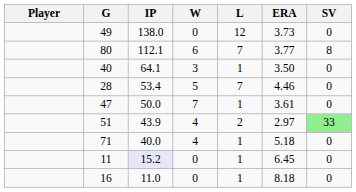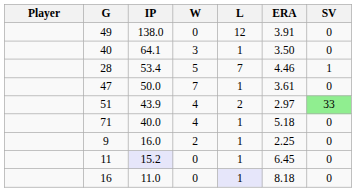 <table class="wikitable sortable">
 <tr>
 <th bgcolor="#DDDDFF" width="16%">Player</th>
 <th bgcolor="#DDDDFF" width="9%">G</th>
 <th bgcolor="#DDDDFF" width="9%">IP</th>
 <th bgcolor="#DDDDFF" width="9%">W</th>
 <th bgcolor="#DDDDFF" width="9%">L</th>
 <th bgcolor="#DDDDFF" width="9%">ERA</th>
 <th bgcolor="#DDDDFF" width="9%">SV</th>
 </tr>
 <tr align="center">
 <td></td>
 <td>49</td>
 <td>138.0</td>
 <td>0</td>
 <td>12</td>
-<td>3.73</td>
+<td>3.91</td>
 <td>0</td>
-</tr>
-<tr align=center>
-<td></td>
-<td>80</td>
-<td>112.1</td>
-<td>6</td>
-<td>7</td>
-<td>3.77</td>
-<td>8</td>
 </tr>
 <tr align="center">
 <td></td>
 <td>40</td>
 <td>64.1</td>
 <td>3</td>
 <td>1</td>
 <td>3.50</td>
 <td>0</td>
 </tr>
 <tr align="center">
 <td></td>
 <td>28</td>
 <td>53.4</td>
 <td>5</td>
 <td>7</td>
 <td>4.46</td>
-<td>0</td>
+<td>1</td>
 </tr>
 <tr align=center>
 <td></td>
 <td>47</td>
 <td>50.0</td>
 <td>7</td>
 <td>1</td>
 <td>3.61</td>
 <td>0</td>
 </tr>
 <tr align=center>
 <td></td>
 <td>51</td>
 <td>43.9</td>
 <td>4</td>
 <td>2</td>
 <td>2.97</td>
 <td style="background: lightgreen;">33</td>
 </tr>
 <tr align=center>
 <td></td>
 <td>71</td>
 <td>40.0</td>
 <td>4</td>
 <td>1</td>
 <td>5.18</td>
 <td>0</td>
 </tr>
 <tr align="center">
 <td></td>
+<td>9</td>
+<td>16.0</td>
+<td>2</td>
+<td>1</td>
+<td>2.25</td>
+<td>0</td>
+</tr>
+<tr align="center">
+<td></td>
 <td>11</td>
 <td style="background: lavender;">15.2</td>
 <td>0</td>
 <td>1</td>
 <td>6.45</td>
 <td>0</td>
 </tr>
 <tr align=center>
 <td></td>
 <td>16</td>
 <td>11.0</td>
 <td>0</td>
-<td>1</td>
+<td style="background: lavender;">1</td>
 <td>8.18</td>
 <td>0</td>
 </tr>
 </table>
